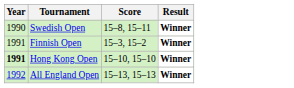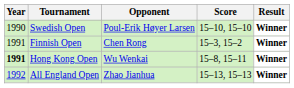 <table class="sortable wikitable" style="font-size: 90%;">
 <tr>
 <th>Year</th>
 <th>Tournament</th>
+<th>Opponent</th>
 <th>Score</th>
 <th>Result</th>
 </tr>
 <tr style="background:#D4F1C5">
 <td align="center">1990</td>
 <td align="left"><a href='#'>Swedish Open</a></td>
-<td align="left">15–8, 15–11</td>
+<td align="left"> <a href='#'>Poul-Erik Høyer Larsen</a></td>
+<td align="left">15–10, 15–10</td>
 <td style="text-align:left; background:white"> <strong>Winner</strong></td>
 </tr>
 <tr style="background:#D4F1C5">
 <td align="center">1991</td>
 <td align="left"><a href='#'>Finnish Open</a></td>
+<td align="left"> <a href='#'>Chen Rong</a></td>
 <td align="left">15–3, 15–2</td>
 <td style="text-align:left; background:white"> <strong>Winner</strong></td>
 </tr>
 <tr style="background:#D4F1C5">
 <td align="center"><strong>1991</strong></td>
 <td align="left"><a href='#'>Hong Kong Open</a></td>
-<td align="left">15–10, 15–10</td>
+<td align="left"> <a href='#'>Wu Wenkai</a></td>
+<td align="left">15–8, 15–11</td>
 <td style="text-align:left; background:white"> <strong>Winner</strong></td>
 </tr>
 <tr style="background:#D4F1C5">
 <td align="center"><a href='#'>1992</a></td>
 <td align="left"><a href='#'>All England Open</a></td>
+<td align="left"> <a href='#'>Zhao Jianhua</a></td>
 <td align="left">15–13, 15–13</td>
 <td style="text-align:left; background:white"> <strong>Winner</strong></td>
 </tr>
 </table>
